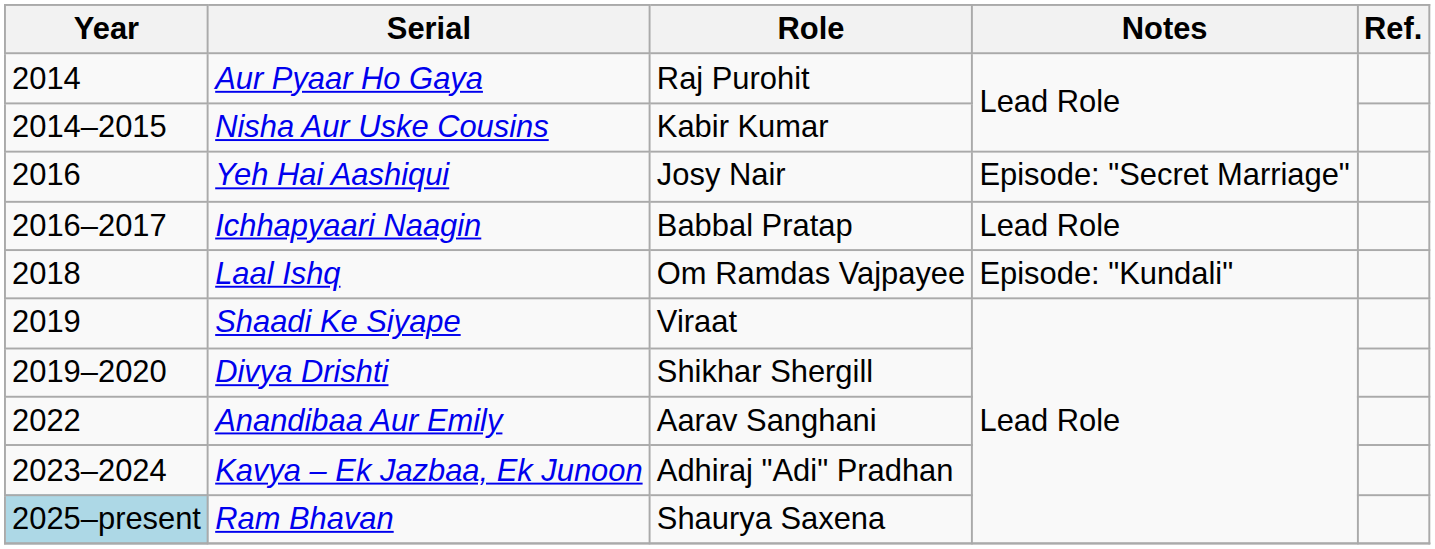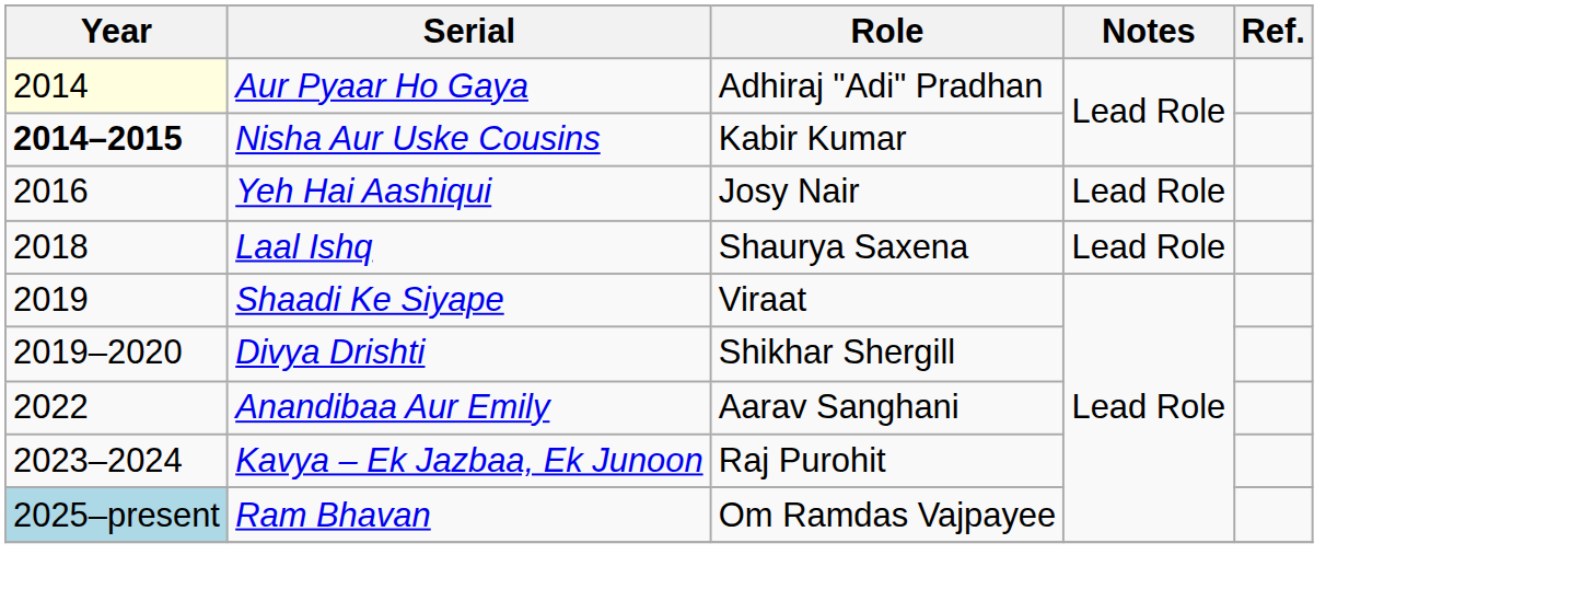 <table class="wikitable sortable">
 <tr>
 <th>Year</th>
 <th>Serial</th>
 <th>Role</th>
 <th>Notes</th>
 <th>Ref.</th>
 </tr>
 <tr>
-<td>2014</td>
+<td style="background: lightyellow;">2014</td>
 <td><em><a href='#'>Aur Pyaar Ho Gaya</a></em></td>
-<td>Raj Purohit</td>
+<td>Adhiraj "Adi" Pradhan</td>
 <td rowspan = "2">Lead Role</td>
 <td></td>
 </tr>
 <tr>
-<td>2014–2015</td>
+<td><strong>2014–2015</strong></td>
 <td><em><a href='#'>Nisha Aur Uske Cousins</a></em></td>
 <td>Kabir Kumar</td>
 <td></td>
 </tr>
 <tr>
 <td>2016</td>
 <td><em><a href='#'>Yeh Hai Aashiqui</a></em></td>
 <td>Josy Nair</td>
-<td>Episode: "Secret Marriage"</td>
-<td></td>
-</tr>
-<tr>
-<td>2016–2017</td>
-<td><em><a href='#'>Ichhapyaari Naagin</a></em></td>
-<td>Babbal Pratap</td>
 <td>Lead Role</td>
 <td></td>
 </tr>
 <tr>
 <td>2018</td>
 <td><em><a href='#'>Laal Ishq</a></em></td>
-<td>Om Ramdas Vajpayee</td>
-<td>Episode: "Kundali"</td>
+<td>Shaurya Saxena</td>
+<td>Lead Role</td>
 <td></td>
 </tr>
 <tr>
 <td>2019</td>
 <td><em><a href='#'>Shaadi Ke Siyape</a></em></td>
 <td>Viraat</td>
 <td rowspan = "5">Lead Role</td>
 <td></td>
 </tr>
 <tr>
 <td>2019–2020</td>
 <td><em><a href='#'>Divya Drishti</a></em></td>
 <td>Shikhar Shergill</td>
 <td></td>
 </tr>
 <tr>
 <td>2022</td>
 <td><em><a href='#'>Anandibaa Aur Emily</a></em></td>
 <td>Aarav Sanghani</td>
 <td></td>
 </tr>
 <tr>
 <td>2023–2024</td>
 <td><em><a href='#'>Kavya – Ek Jazbaa, Ek Junoon</a></em></td>
-<td>Adhiraj "Adi" Pradhan</td>
+<td>Raj Purohit</td>
 <td></td>
 </tr>
 <tr>
 <td style="background: lightblue;">2025–present</td>
 <td><em><a href='#'>Ram Bhavan</a></em></td>
-<td>Shaurya Saxena</td>
+<td>Om Ramdas Vajpayee</td>
 <td></td>
 </tr>
 <tr>
 </tr>
 </table>
